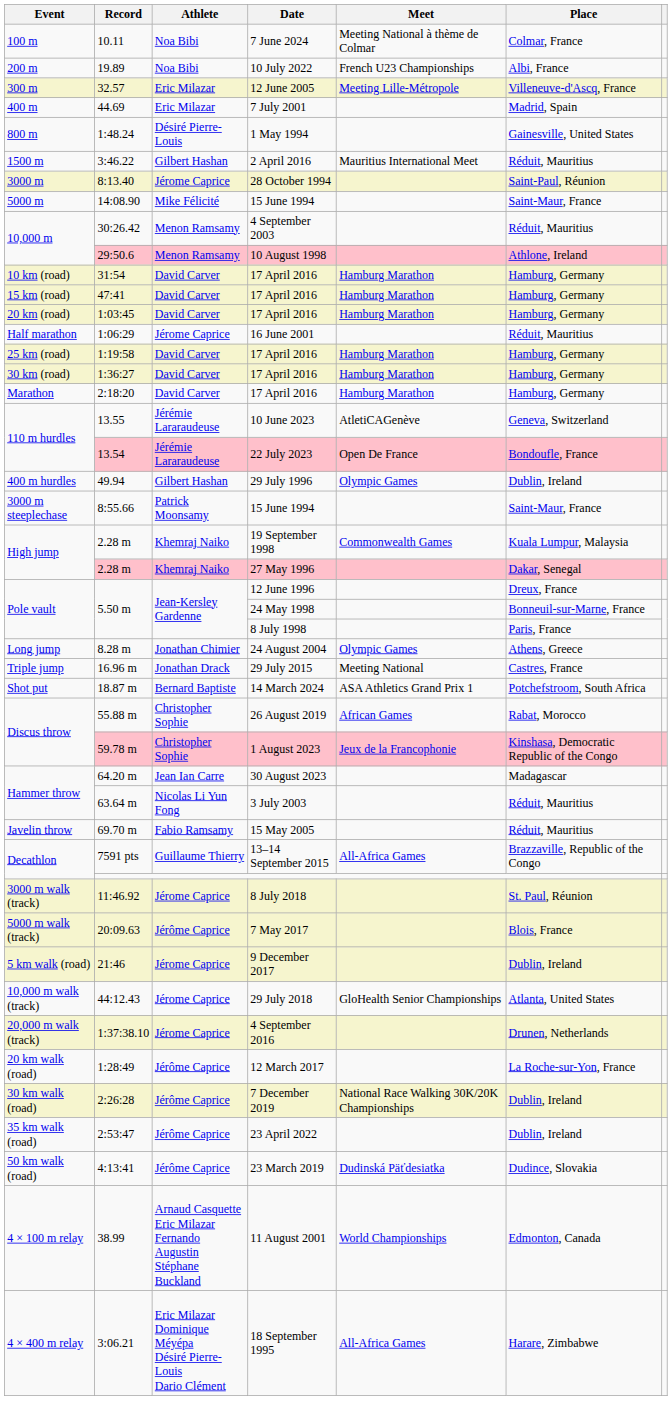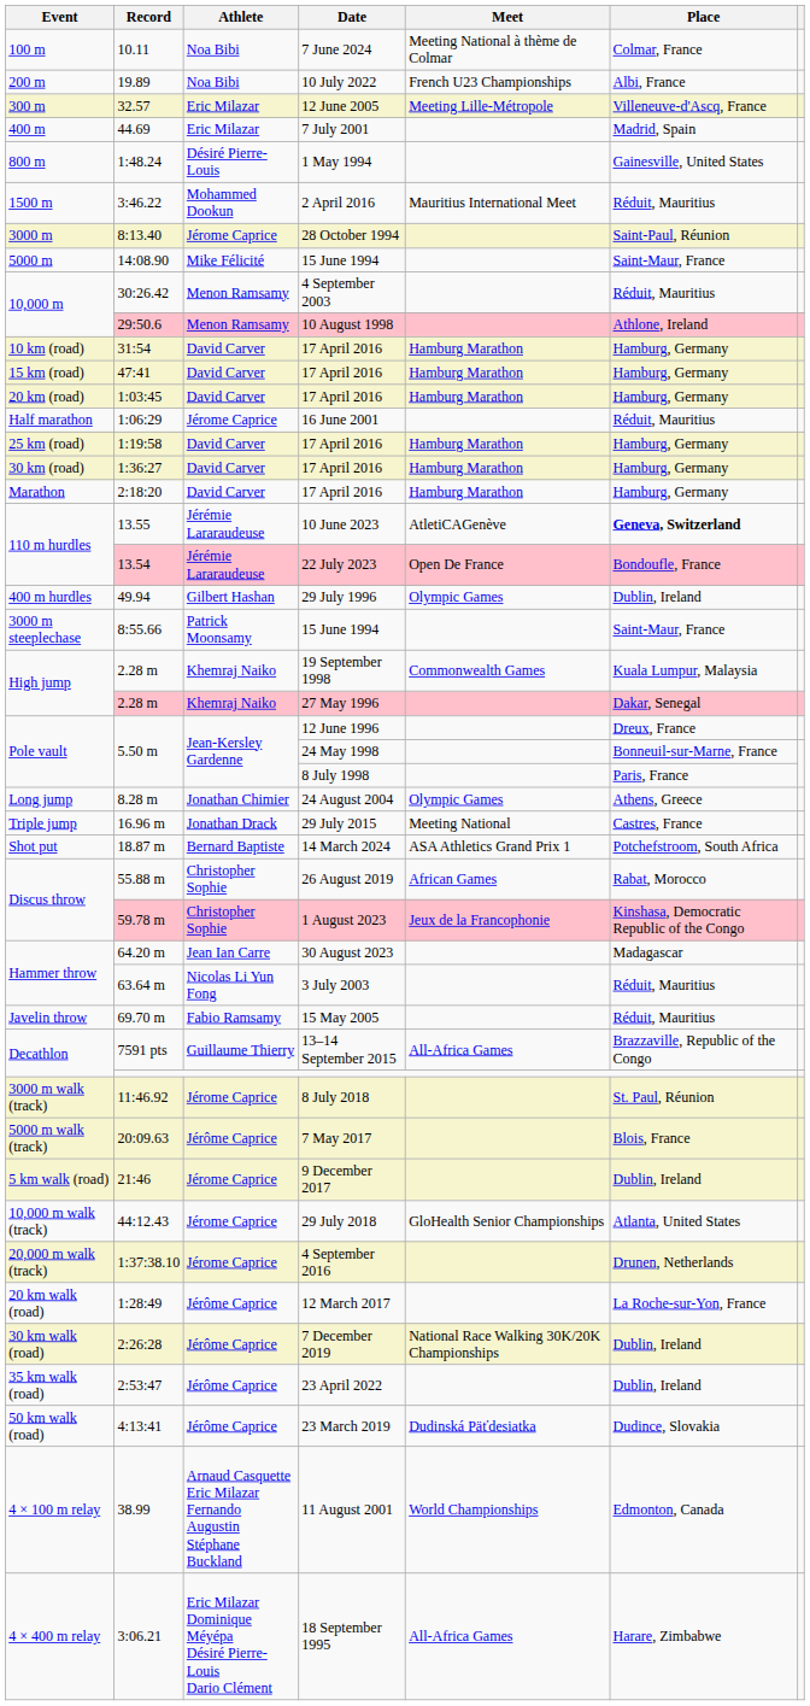 <table class="wikitable" style="font-size:95%; width: 95%;">
 <tr>
 <th>Event</th>
 <th>Record</th>
 <th>Athlete</th>
 <th>Date</th>
 <th>Meet</th>
 <th>Place</th>
 <th></th>
 </tr>
 <tr>
 <td><a href='#'>100 m</a></td>
 <td>10.11 </td>
 <td><a href='#'>Noa Bibi</a></td>
 <td>7 June 2024</td>
 <td>Meeting National à thème de Colmar</td>
 <td><a href='#'>Colmar</a>, France</td>
 <td></td>
 </tr>
 <tr>
 <td><a href='#'>200 m</a></td>
 <td>19.89 </td>
 <td><a href='#'>Noa Bibi</a></td>
 <td>10 July 2022</td>
 <td>French U23 Championships</td>
 <td><a href='#'>Albi</a>, France</td>
 <td></td>
 </tr>
 <tr style="background:#f6F5CE;">
 <td><a href='#'>300 m</a></td>
 <td>32.57</td>
 <td><a href='#'>Eric Milazar</a></td>
 <td>12 June 2005</td>
 <td><a href='#'>Meeting Lille-Métropole</a></td>
 <td><a href='#'>Villeneuve-d'Ascq</a>, France</td>
 <td></td>
 </tr>
 <tr>
 <td><a href='#'>400 m</a></td>
 <td>44.69</td>
 <td><a href='#'>Eric Milazar</a></td>
 <td>7 July 2001</td>
 <td></td>
 <td><a href='#'>Madrid</a>, Spain</td>
 <td></td>
 </tr>
 <tr>
 <td><a href='#'>800 m</a></td>
 <td>1:48.24</td>
 <td><a href='#'>Désiré Pierre-Louis</a></td>
 <td>1 May 1994</td>
 <td></td>
 <td><a href='#'>Gainesville</a>, United States</td>
 <td></td>
 </tr>
 <tr>
 <td><a href='#'>1500 m</a></td>
 <td>3:46.22</td>
-<td><a href='#'>Gilbert Hashan</a></td>
+<td><a href='#'>Mohammed Dookun</a></td>
 <td>2 April 2016</td>
 <td>Mauritius International Meet</td>
 <td><a href='#'>Réduit</a>, Mauritius</td>
 <td></td>
 </tr>
 <tr style="background:#f6F5CE;">
 <td><a href='#'>3000 m</a></td>
 <td>8:13.40</td>
 <td><a href='#'>Jérome Caprice</a></td>
 <td>28 October 1994</td>
 <td></td>
 <td><a href='#'>Saint-Paul</a>, Réunion</td>
 <td></td>
 </tr>
 <tr>
 <td><a href='#'>5000 m</a></td>
 <td>14:08.90</td>
 <td><a href='#'>Mike Félicité</a></td>
 <td>15 June 1994</td>
 <td></td>
 <td><a href='#'>Saint-Maur</a>, France</td>
 <td></td>
 </tr>
 <tr>
 <td rowspan=2><a href='#'>10,000 m</a></td>
 <td>30:26.42</td>
 <td><a href='#'>Menon Ramsamy</a></td>
 <td>4 September 2003</td>
 <td></td>
 <td><a href='#'>Réduit</a>, Mauritius</td>
 <td></td>
 </tr>
 <tr style="background:pink">
 <td>29:50.6 </td>
 <td><a href='#'>Menon Ramsamy</a></td>
 <td>10 August 1998</td>
 <td></td>
 <td><a href='#'>Athlone</a>, Ireland</td>
 <td></td>
 </tr>
 <tr style="background:#f6F5CE;">
 <td><a href='#'>10 km</a> (road)</td>
 <td>31:54</td>
 <td><a href='#'>David Carver</a></td>
 <td>17 April 2016</td>
 <td><a href='#'>Hamburg Marathon</a></td>
 <td><a href='#'>Hamburg</a>, Germany</td>
 <td></td>
 </tr>
 <tr style="background:#f6F5CE;">
 <td><a href='#'>15 km</a> (road)</td>
 <td>47:41</td>
 <td><a href='#'>David Carver</a></td>
 <td>17 April 2016</td>
 <td><a href='#'>Hamburg Marathon</a></td>
 <td><a href='#'>Hamburg</a>, Germany</td>
 <td></td>
 </tr>
 <tr style="background:#f6F5CE;">
 <td><a href='#'>20 km</a> (road)</td>
 <td>1:03:45</td>
 <td><a href='#'>David Carver</a></td>
 <td>17 April 2016</td>
 <td><a href='#'>Hamburg Marathon</a></td>
 <td><a href='#'>Hamburg</a>, Germany</td>
 <td></td>
 </tr>
 <tr>
 <td><a href='#'>Half marathon</a></td>
 <td>1:06:29</td>
 <td><a href='#'>Jérome Caprice</a></td>
 <td>16 June 2001</td>
 <td></td>
 <td><a href='#'>Réduit</a>, Mauritius</td>
 <td></td>
 </tr>
 <tr style="background:#f6F5CE;">
 <td><a href='#'>25 km</a> (road)</td>
 <td>1:19:58</td>
 <td><a href='#'>David Carver</a></td>
 <td>17 April 2016</td>
 <td><a href='#'>Hamburg Marathon</a></td>
 <td><a href='#'>Hamburg</a>, Germany</td>
 <td></td>
 </tr>
 <tr style="background:#f6F5CE;">
 <td><a href='#'>30 km</a> (road)</td>
 <td>1:36:27</td>
 <td><a href='#'>David Carver</a></td>
 <td>17 April 2016</td>
 <td><a href='#'>Hamburg Marathon</a></td>
 <td><a href='#'>Hamburg</a>, Germany</td>
 <td></td>
 </tr>
 <tr>
 <td><a href='#'>Marathon</a></td>
 <td>2:18:20</td>
 <td><a href='#'>David Carver</a></td>
 <td>17 April 2016 </td>
 <td><a href='#'>Hamburg Marathon</a></td>
 <td><a href='#'>Hamburg</a>, Germany</td>
 <td></td>
 </tr>
 <tr>
 <td rowspan=2><a href='#'>110 m hurdles</a></td>
 <td>13.55 </td>
 <td><a href='#'>Jérémie Lararaudeuse</a></td>
 <td>10 June 2023</td>
 <td>AtletiCAGenève</td>
-<td><a href='#'>Geneva</a>, Switzerland</td>
+<td><strong><a href='#'>Geneva</a>, Switzerland</strong></td>
 </tr>
 <tr style="background:pink">
 <td>13.54 </td>
 <td><a href='#'>Jérémie Lararaudeuse</a></td>
 <td>22 July 2023</td>
 <td>Open De France</td>
 <td><a href='#'>Bondoufle</a>, France</td>
 <td></td>
 </tr>
 <tr>
 <td><a href='#'>400 m hurdles</a></td>
 <td>49.94</td>
 <td><a href='#'>Gilbert Hashan</a></td>
 <td>29 July 1996</td>
 <td><a href='#'>Olympic Games</a></td>
 <td><a href='#'>Dublin</a>, Ireland</td>
 <td></td>
 </tr>
 <tr>
 <td><a href='#'>3000 m steeplechase</a></td>
 <td>8:55.66</td>
 <td><a href='#'>Patrick Moonsamy</a></td>
 <td>15 June 1994</td>
 <td></td>
 <td><a href='#'>Saint-Maur</a>, France</td>
 <td></td>
 </tr>
 <tr>
 <td rowspan=2><a href='#'>High jump</a></td>
 <td>2.28 m</td>
 <td><a href='#'>Khemraj Naiko</a></td>
 <td>19 September 1998</td>
 <td><a href='#'>Commonwealth Games</a></td>
 <td><a href='#'>Kuala Lumpur</a>, Malaysia</td>
 <td></td>
 </tr>
 <tr style="background:pink">
 <td>2.28 m</td>
 <td><a href='#'>Khemraj Naiko</a></td>
 <td>27 May 1996</td>
 <td></td>
 <td><a href='#'>Dakar</a>, Senegal</td>
 <td></td>
 </tr>
 <tr>
 <td rowspan=3><a href='#'>Pole vault</a></td>
 <td rowspan=3>5.50 m</td>
 <td rowspan=3><a href='#'>Jean-Kersley Gardenne</a></td>
 <td>12 June 1996</td>
 <td></td>
 <td><a href='#'>Dreux</a>, France</td>
 <td></td>
 </tr>
 <tr>
 <td>24 May 1998</td>
 <td></td>
 <td><a href='#'>Bonneuil-sur-Marne</a>, France</td>
 <td rowspan=2></td>
 </tr>
 <tr>
 <td>8 July 1998</td>
 <td></td>
 <td><a href='#'>Paris</a>, France</td>
 </tr>
 <tr>
 <td><a href='#'>Long jump</a></td>
 <td>8.28 m </td>
 <td><a href='#'>Jonathan Chimier</a></td>
 <td>24 August 2004</td>
 <td><a href='#'>Olympic Games</a></td>
 <td><a href='#'>Athens</a>, Greece</td>
 <td></td>
 </tr>
 <tr>
 <td><a href='#'>Triple jump</a></td>
 <td>16.96 m </td>
 <td><a href='#'>Jonathan Drack</a></td>
 <td>29 July 2015</td>
 <td>Meeting National</td>
 <td><a href='#'>Castres</a>, France</td>
 <td></td>
 </tr>
 <tr>
 <td><a href='#'>Shot put</a></td>
 <td>18.87 m </td>
 <td><a href='#'>Bernard Baptiste</a></td>
 <td>14 March 2024</td>
 <td>ASA Athletics Grand Prix 1</td>
 <td><a href='#'>Potchefstroom</a>, South Africa</td>
 <td></td>
 </tr>
 <tr>
 <td rowspan=2><a href='#'>Discus throw</a></td>
 <td>55.88 m</td>
 <td><a href='#'>Christopher Sophie</a></td>
 <td>26 August 2019</td>
 <td><a href='#'>African Games</a></td>
 <td><a href='#'>Rabat</a>, Morocco</td>
 <td></td>
 </tr>
 <tr style="background:pink">
 <td>59.78 m</td>
 <td><a href='#'>Christopher Sophie</a></td>
 <td>1 August 2023</td>
 <td><a href='#'>Jeux de la Francophonie</a></td>
 <td><a href='#'>Kinshasa</a>, Democratic Republic of the Congo</td>
 <td></td>
 </tr>
 <tr>
 <td rowspan=2><a href='#'>Hammer throw</a></td>
 <td>64.20 m</td>
 <td><a href='#'>Jean Ian Carre</a></td>
 <td>30 August 2023</td>
 <td></td>
 <td>Madagascar</td>
 <td></td>
 </tr>
 <tr>
 <td>63.64 m</td>
 <td><a href='#'>Nicolas Li Yun Fong</a></td>
 <td>3 July 2003</td>
 <td></td>
 <td><a href='#'>Réduit</a>, Mauritius</td>
 <td></td>
 </tr>
 <tr>
 <td><a href='#'>Javelin throw</a></td>
 <td>69.70 m</td>
 <td><a href='#'>Fabio Ramsamy</a></td>
 <td>15 May 2005</td>
 <td></td>
 <td><a href='#'>Réduit</a>, Mauritius</td>
 <td></td>
 </tr>
 <tr>
 <td rowspan=2><a href='#'>Decathlon</a></td>
 <td>7591 pts</td>
 <td><a href='#'>Guillaume Thierry</a></td>
 <td>13–14 September 2015</td>
 <td><a href='#'>All-Africa Games</a></td>
 <td><a href='#'>Brazzaville</a>, Republic of the Congo</td>
 <td></td>
 </tr>
 <tr>
 <td colspan=5></td>
 <td></td>
 </tr>
 <tr style="background:#f6F5CE;">
 <td><a href='#'>3000 m walk</a> (track)</td>
 <td>11:46.92</td>
 <td><a href='#'>Jérome Caprice</a></td>
 <td>8 July 2018</td>
 <td></td>
 <td><a href='#'>St. Paul</a>, Réunion</td>
 <td></td>
 </tr>
 <tr style="background:#f6F5CE;">
 <td><a href='#'>5000 m walk</a> (track)</td>
 <td>20:09.63</td>
 <td><a href='#'>Jérôme Caprice</a></td>
 <td>7 May 2017</td>
 <td></td>
 <td><a href='#'>Blois</a>, France</td>
 <td></td>
 </tr>
 <tr style="background:#f6F5CE;">
 <td><a href='#'>5 km walk</a> (road)</td>
 <td>21:46</td>
 <td><a href='#'>Jérome Caprice</a></td>
 <td>9 December 2017</td>
 <td></td>
 <td><a href='#'>Dublin</a>, Ireland</td>
 <td></td>
 </tr>
 <tr>
 <td><a href='#'>10,000 m walk</a> (track)</td>
 <td>44:12.43</td>
 <td><a href='#'>Jérome Caprice</a></td>
 <td>29 July 2018</td>
 <td>GloHealth Senior Championships</td>
 <td><a href='#'>Atlanta</a>, United States</td>
 <td></td>
 </tr>
 <tr style="background:#f6F5CE;">
 <td><a href='#'>20,000 m walk</a> (track)</td>
 <td>1:37:38.10</td>
 <td><a href='#'>Jérome Caprice</a></td>
 <td>4 September 2016</td>
 <td></td>
 <td><a href='#'>Drunen</a>, Netherlands</td>
 <td></td>
 </tr>
 <tr>
 <td><a href='#'>20 km walk</a> (road)</td>
 <td>1:28:49</td>
 <td><a href='#'>Jérôme Caprice</a></td>
 <td>12 March 2017</td>
 <td></td>
 <td><a href='#'>La Roche-sur-Yon</a>, France</td>
 <td></td>
 </tr>
 <tr style="background:#f6F5CE;">
 <td><a href='#'>30 km walk</a> (road)</td>
 <td>2:26:28</td>
 <td><a href='#'>Jérôme Caprice</a></td>
 <td>7 December 2019</td>
 <td>National Race Walking 30K/20K Championships</td>
 <td><a href='#'>Dublin</a>, Ireland</td>
 <td></td>
 </tr>
 <tr>
 <td><a href='#'>35 km walk</a> (road)</td>
 <td>2:53:47</td>
 <td><a href='#'>Jérôme Caprice</a></td>
 <td>23 April 2022</td>
 <td></td>
 <td><a href='#'>Dublin</a>, Ireland</td>
 <td></td>
 </tr>
 <tr>
 <td><a href='#'>50 km walk</a> (road)</td>
 <td>4:13:41</td>
 <td><a href='#'>Jérôme Caprice</a></td>
 <td>23 March 2019 </td>
 <td><a href='#'>Dudinská Päťdesiatka</a></td>
 <td><a href='#'>Dudince</a>, Slovakia</td>
 <td></td>
 </tr>
 <tr>
 <td><a href='#'>4 × 100 m relay</a></td>
 <td>38.99</td>
 <td><br><a href='#'>Arnaud Casquette</a><br><a href='#'>Eric Milazar</a><br><a href='#'>Fernando Augustin</a><br><a href='#'>Stéphane Buckland</a></td>
 <td>11 August 2001</td>
 <td><a href='#'>World Championships</a></td>
 <td><a href='#'>Edmonton</a>, Canada</td>
 <td></td>
 </tr>
 <tr>
 <td><a href='#'>4 × 400 m relay</a></td>
 <td>3:06.21</td>
 <td><br><a href='#'>Eric Milazar</a><br><a href='#'>Dominique Méyépa</a><br><a href='#'>Désiré Pierre-Louis</a><br><a href='#'>Dario Clément</a></td>
 <td>18 September 1995</td>
 <td><a href='#'>All-Africa Games</a></td>
 <td><a href='#'>Harare</a>, Zimbabwe</td>
 <td></td>
 </tr>
 </table>
